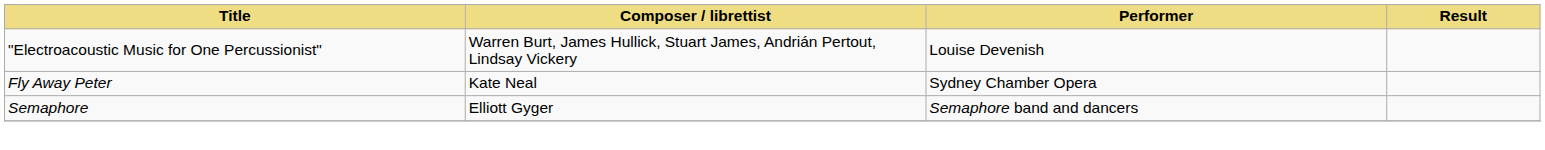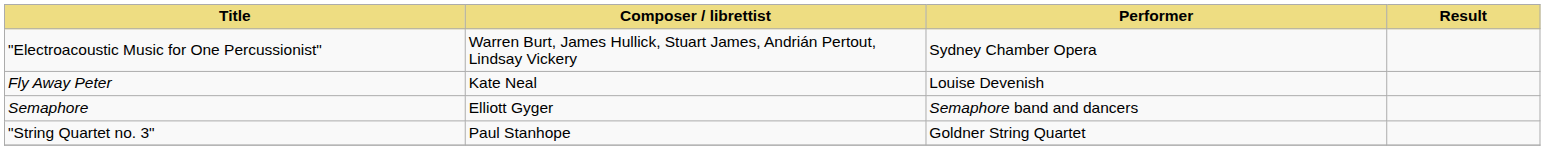 <table class="wikitable" width=100%>
 <tr>
 <th style="width:30%;background:#EEDD82;">Title</th>
 <th style="width:30%;background:#EEDD82;">Composer / librettist</th>
 <th style="width:30%;background:#EEDD82;">Performer</th>
 <th style="width:10%;background:#EEDD82;">Result<br></th>
 </tr>
 <tr>
 <td>"Electroacoustic Music for One Percussionist"</td>
 <td>Warren Burt, James Hullick, Stuart James, Andrián Pertout, Lindsay Vickery</td>
-<td>Louise Devenish</td>
+<td>Sydney Chamber Opera</td>
 <td></td>
 </tr>
 <tr>
 <td><em>Fly Away Peter</em></td>
 <td>Kate Neal</td>
-<td>Sydney Chamber Opera</td>
+<td>Louise Devenish</td>
 <td></td>
 </tr>
 <tr>
 <td><em>Semaphore</em></td>
 <td>Elliott Gyger</td>
 <td><em>Semaphore</em> band and dancers</td>
 <td></td>
 </tr>
 <tr>
+<td>"String Quartet no. 3"</td>
+<td>Paul Stanhope</td>
+<td>Goldner String Quartet</td>
+<td></td>
+</tr>
+<tr>
 </tr>
 </table>
